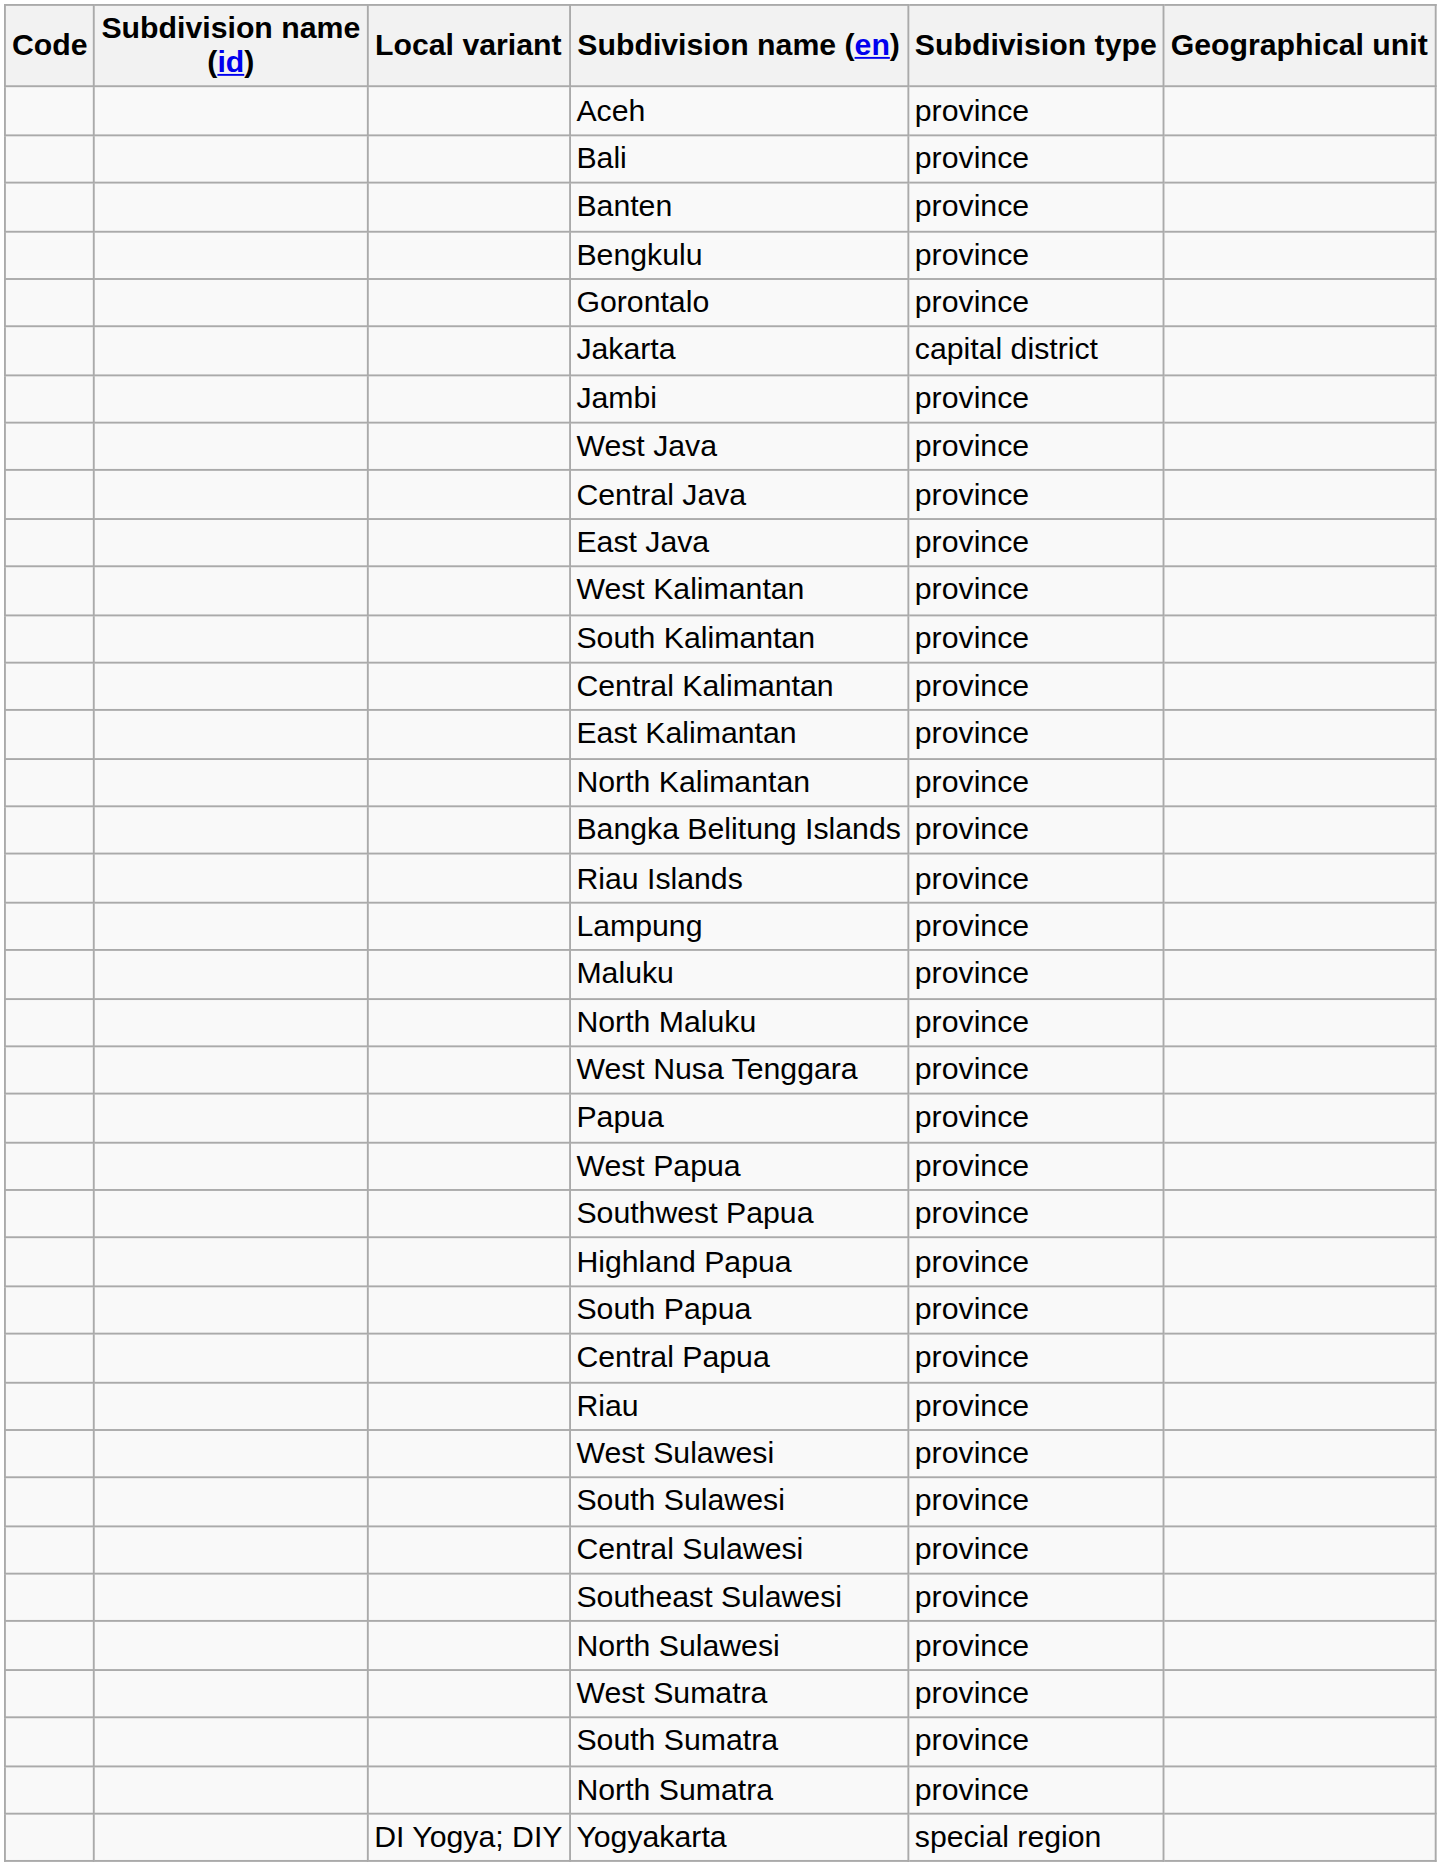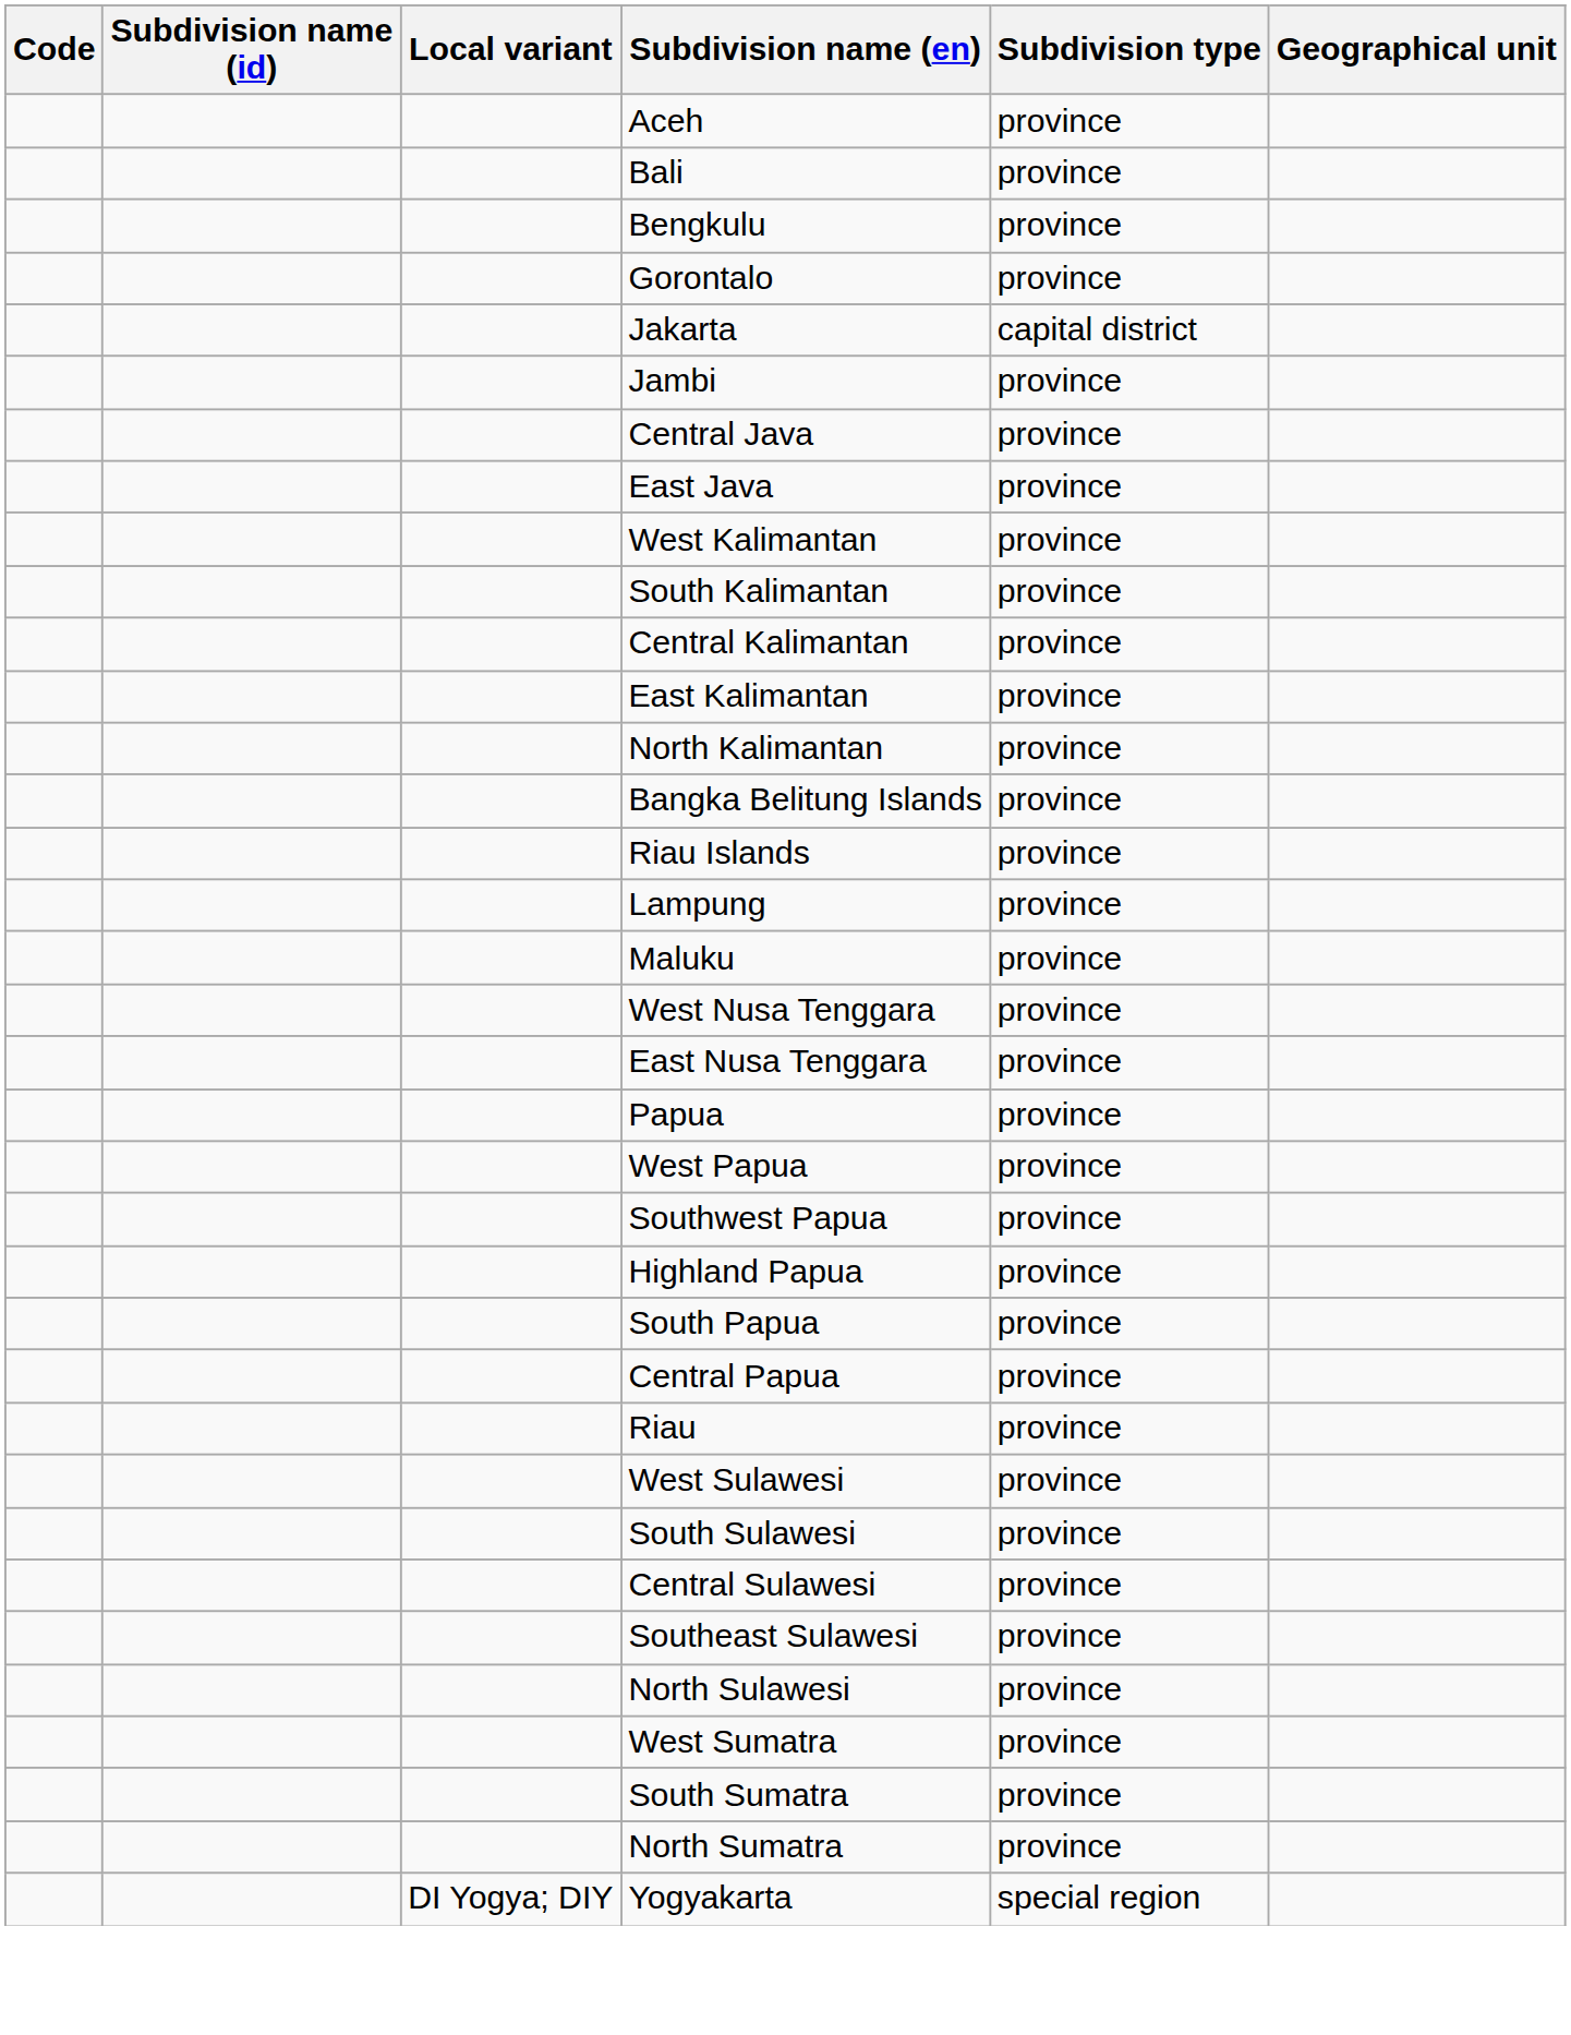 <table class="wikitable sortable">
 <tr>
 <th>Code</th>
 <th>Subdivision name<br>(<a href='#'>id</a>)</th>
 <th>Local variant</th>
 <th>Subdivision name (<a href='#'>en</a>)</th>
 <th>Subdivision type</th>
 <th>Geographical unit</th>
 </tr>
 <tr>
 <td></td>
 <td></td>
 <td></td>
 <td>Aceh</td>
 <td>province</td>
 <td><a href='#'></a></td>
 </tr>
 <tr>
 <td></td>
 <td></td>
 <td></td>
 <td>Bali</td>
-<td>province</td>
-<td><a href='#'></a></td>
-</tr>
-<tr>
-<td></td>
-<td></td>
-<td></td>
-<td>Banten</td>
 <td>province</td>
 <td><a href='#'></a></td>
 </tr>
 <tr>
 <td></td>
 <td></td>
 <td></td>
 <td>Bengkulu</td>
 <td>province</td>
 <td><a href='#'></a></td>
 </tr>
 <tr>
 <td></td>
 <td></td>
 <td></td>
 <td>Gorontalo</td>
 <td>province</td>
 <td><a href='#'></a></td>
 </tr>
 <tr>
 <td></td>
 <td></td>
 <td></td>
 <td>Jakarta</td>
 <td>capital district</td>
 <td><a href='#'></a></td>
 </tr>
 <tr>
 <td></td>
 <td></td>
 <td></td>
 <td>Jambi</td>
-<td>province</td>
-<td><a href='#'></a></td>
-</tr>
-<tr>
-<td></td>
-<td></td>
-<td></td>
-<td>West Java</td>
 <td>province</td>
 <td><a href='#'></a></td>
 </tr>
 <tr>
 <td></td>
 <td></td>
 <td></td>
 <td>Central Java</td>
 <td>province</td>
 <td><a href='#'></a></td>
 </tr>
 <tr>
 <td></td>
 <td></td>
 <td></td>
 <td>East Java</td>
 <td>province</td>
 <td><a href='#'></a></td>
 </tr>
 <tr>
 <td></td>
 <td></td>
 <td></td>
 <td>West Kalimantan</td>
 <td>province</td>
 <td><a href='#'></a></td>
 </tr>
 <tr>
 <td></td>
 <td></td>
 <td></td>
 <td>South Kalimantan</td>
 <td>province</td>
 <td><a href='#'></a></td>
 </tr>
 <tr>
 <td></td>
 <td></td>
 <td></td>
 <td>Central Kalimantan</td>
 <td>province</td>
 <td><a href='#'></a></td>
 </tr>
 <tr>
 <td></td>
 <td></td>
 <td></td>
 <td>East Kalimantan</td>
 <td>province</td>
 <td><a href='#'></a></td>
 </tr>
 <tr>
 <td></td>
 <td></td>
 <td></td>
 <td>North Kalimantan</td>
 <td>province</td>
 <td><a href='#'></a></td>
 </tr>
 <tr>
 <td></td>
 <td></td>
 <td></td>
 <td>Bangka Belitung Islands</td>
 <td>province</td>
 <td><a href='#'></a></td>
 </tr>
 <tr>
 <td></td>
 <td></td>
 <td></td>
 <td>Riau Islands</td>
 <td>province</td>
 <td><a href='#'></a></td>
 </tr>
 <tr>
 <td></td>
 <td></td>
 <td></td>
 <td>Lampung</td>
 <td>province</td>
 <td><a href='#'></a></td>
 </tr>
 <tr>
 <td></td>
 <td></td>
 <td></td>
 <td>Maluku</td>
 <td>province</td>
 <td><a href='#'></a></td>
 </tr>
 <tr>
 <td></td>
 <td></td>
 <td></td>
-<td>North Maluku</td>
+<td>West Nusa Tenggara</td>
 <td>province</td>
 <td><a href='#'></a></td>
 </tr>
 <tr>
 <td></td>
 <td></td>
 <td></td>
-<td>West Nusa Tenggara</td>
+<td>East Nusa Tenggara</td>
 <td>province</td>
 <td><a href='#'></a></td>
 </tr>
 <tr>
 <td></td>
 <td></td>
 <td></td>
 <td>Papua</td>
 <td>province</td>
 <td><a href='#'></a></td>
 </tr>
 <tr>
 <td></td>
 <td></td>
 <td></td>
 <td>West Papua</td>
 <td>province</td>
 <td><a href='#'></a></td>
 </tr>
 <tr>
 <td></td>
 <td></td>
 <td></td>
 <td>Southwest Papua</td>
 <td>province</td>
 <td><a href='#'></a></td>
 </tr>
 <tr>
 <td></td>
 <td></td>
 <td></td>
 <td>Highland Papua</td>
 <td>province</td>
 <td><a href='#'></a></td>
 </tr>
 <tr>
 <td></td>
 <td></td>
 <td></td>
 <td>South Papua</td>
 <td>province</td>
 <td><a href='#'></a></td>
 </tr>
 <tr>
 <td></td>
 <td></td>
 <td></td>
 <td>Central Papua</td>
 <td>province</td>
 <td><a href='#'></a></td>
 </tr>
 <tr>
 <td></td>
 <td></td>
 <td></td>
 <td>Riau</td>
 <td>province</td>
 <td><a href='#'></a></td>
 </tr>
 <tr>
 <td></td>
 <td></td>
 <td></td>
 <td>West Sulawesi</td>
 <td>province</td>
 <td><a href='#'></a></td>
 </tr>
 <tr>
 <td></td>
 <td></td>
 <td></td>
 <td>South Sulawesi</td>
 <td>province</td>
 <td><a href='#'></a></td>
 </tr>
 <tr>
 <td></td>
 <td></td>
 <td></td>
 <td>Central Sulawesi</td>
 <td>province</td>
 <td><a href='#'></a></td>
 </tr>
 <tr>
 <td></td>
 <td></td>
 <td></td>
 <td>Southeast Sulawesi</td>
 <td>province</td>
 <td><a href='#'></a></td>
 </tr>
 <tr>
 <td></td>
 <td></td>
 <td></td>
 <td>North Sulawesi</td>
 <td>province</td>
 <td><a href='#'></a></td>
 </tr>
 <tr>
 <td></td>
 <td></td>
 <td></td>
 <td>West Sumatra</td>
 <td>province</td>
 <td><a href='#'></a></td>
 </tr>
 <tr>
 <td></td>
 <td></td>
 <td></td>
 <td>South Sumatra</td>
 <td>province</td>
 <td><a href='#'></a></td>
 </tr>
 <tr>
 <td></td>
 <td></td>
 <td></td>
 <td>North Sumatra</td>
 <td>province</td>
 <td><a href='#'></a></td>
 </tr>
 <tr>
 <td></td>
 <td></td>
 <td>DI Yogya; DIY</td>
 <td>Yogyakarta</td>
 <td>special region</td>
 <td><a href='#'></a></td>
 </tr>
 </table>
